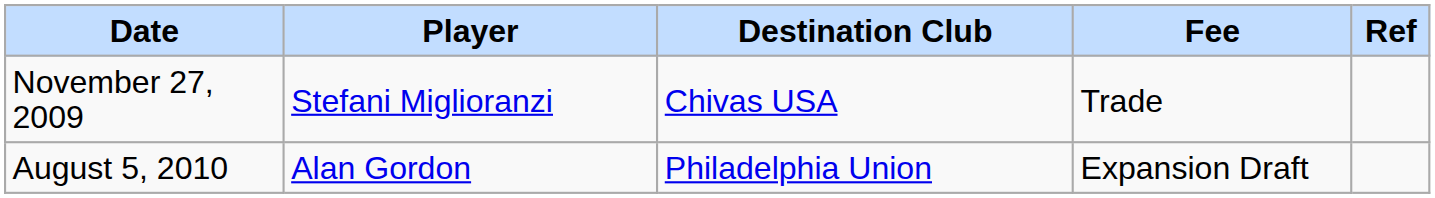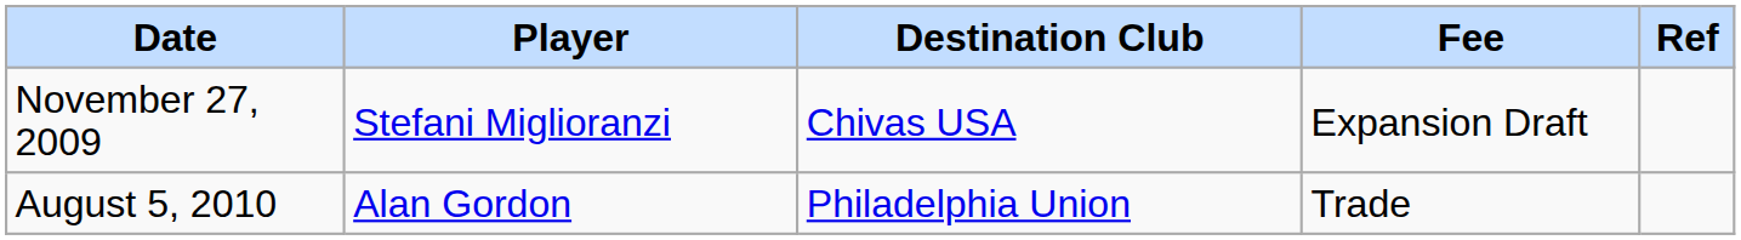 <table class="wikitable" style="text-align:left; font-size:95%;">
 <tr>
 <th style="background:#c2ddff; width:125px;">Date</th>
 <th style="background:#c2ddff; width:170px;">Player</th>
 <th style="background:#c2ddff; width:190px;">Destination Club</th>
 <th style="background:#c2ddff; width:125px;">Fee</th>
 <th style="background:#c2ddff; width:30px;">Ref</th>
 </tr>
 <tr>
 <td>November 27, 2009</td>
 <td> <a href='#'>Stefani Miglioranzi</a></td>
 <td> <a href='#'>Chivas USA</a></td>
-<td>Trade</td>
+<td>Expansion Draft</td>
 <td></td>
 </tr>
 <tr>
 <td>August 5, 2010</td>
 <td> <a href='#'>Alan Gordon</a></td>
 <td> <a href='#'>Philadelphia Union</a></td>
-<td>Expansion Draft</td>
+<td>Trade</td>
 <td></td>
 </tr>
 </table>
